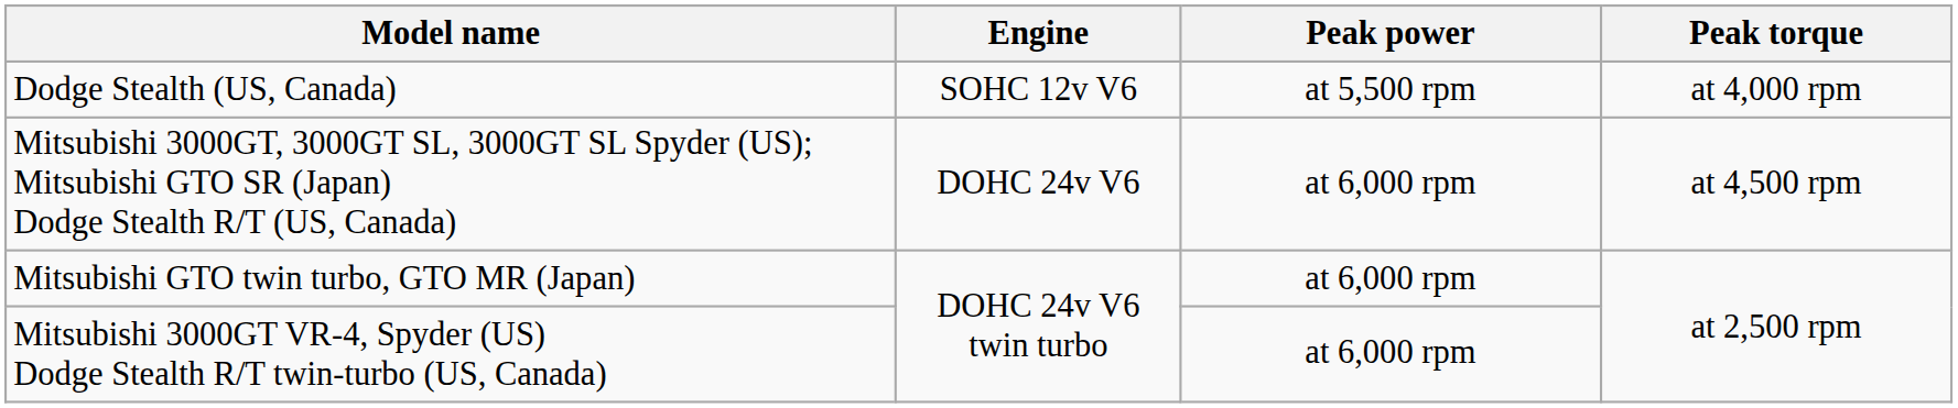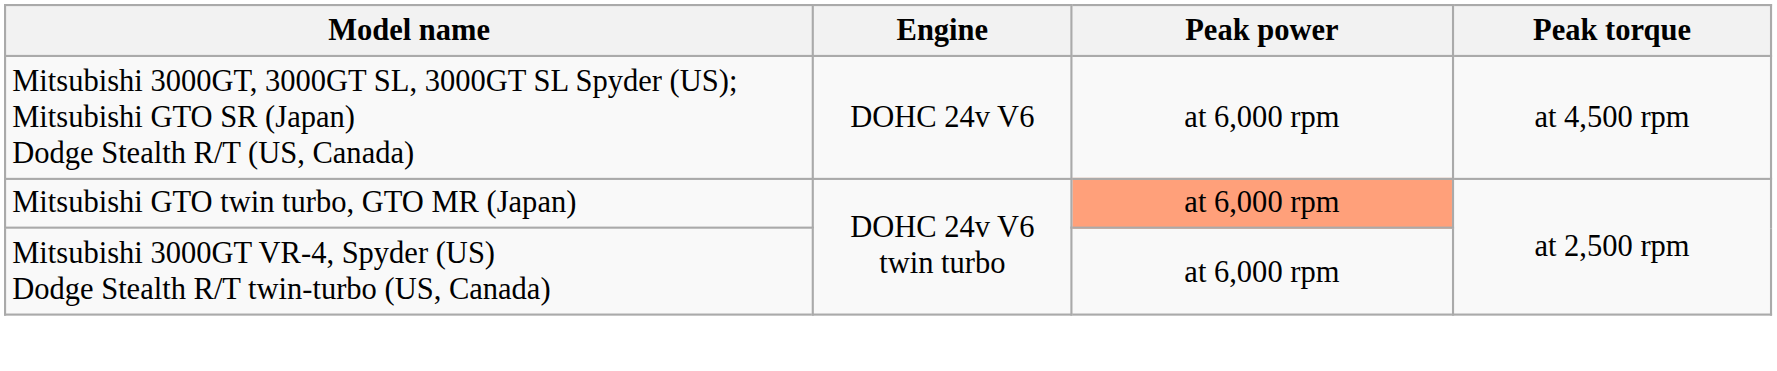 <table class="wikitable" style="font-size:90%">
 <tr>
 <th style="width:26em">Model name</th>
 <th style="width:8em">Engine</th>
 <th style="width:12em">Peak power</th>
 <th style="width:10em">Peak torque</th>
-</tr>
-<tr>
-<td>Dodge Stealth (US, Canada)</td>
-<td style="text-align:center">SOHC 12v V6</td>
-<td style="text-align:center"> at 5,500 rpm</td>
-<td style="text-align:center"> at 4,000 rpm</td>
 </tr>
 <tr>
 <td>Mitsubishi 3000GT, 3000GT SL, 3000GT SL Spyder (US); Mitsubishi GTO SR (Japan)<br>Dodge Stealth R/T (US, Canada)</td>
 <td style="text-align:center">DOHC 24v V6</td>
 <td style="text-align:center"> at 6,000 rpm</td>
 <td style="text-align:center"> at 4,500 rpm</td>
 </tr>
 <tr>
 <td>Mitsubishi GTO twin turbo, GTO MR (Japan)</td>
 <td rowspan=2 style="text-align:center">DOHC 24v V6 twin turbo</td>
-<td style="text-align:center"> at 6,000 rpm</td>
+<td style="background: lightsalmon; text-align:center"> at 6,000 rpm</td>
 <td rowspan=2 style="text-align:center"> at 2,500 rpm</td>
 </tr>
 <tr>
 <td>Mitsubishi 3000GT VR-4, Spyder (US)<br>Dodge Stealth R/T twin-turbo (US, Canada)</td>
 <td style="text-align:center"> at 6,000 rpm</td>
 </tr>
 </table>
